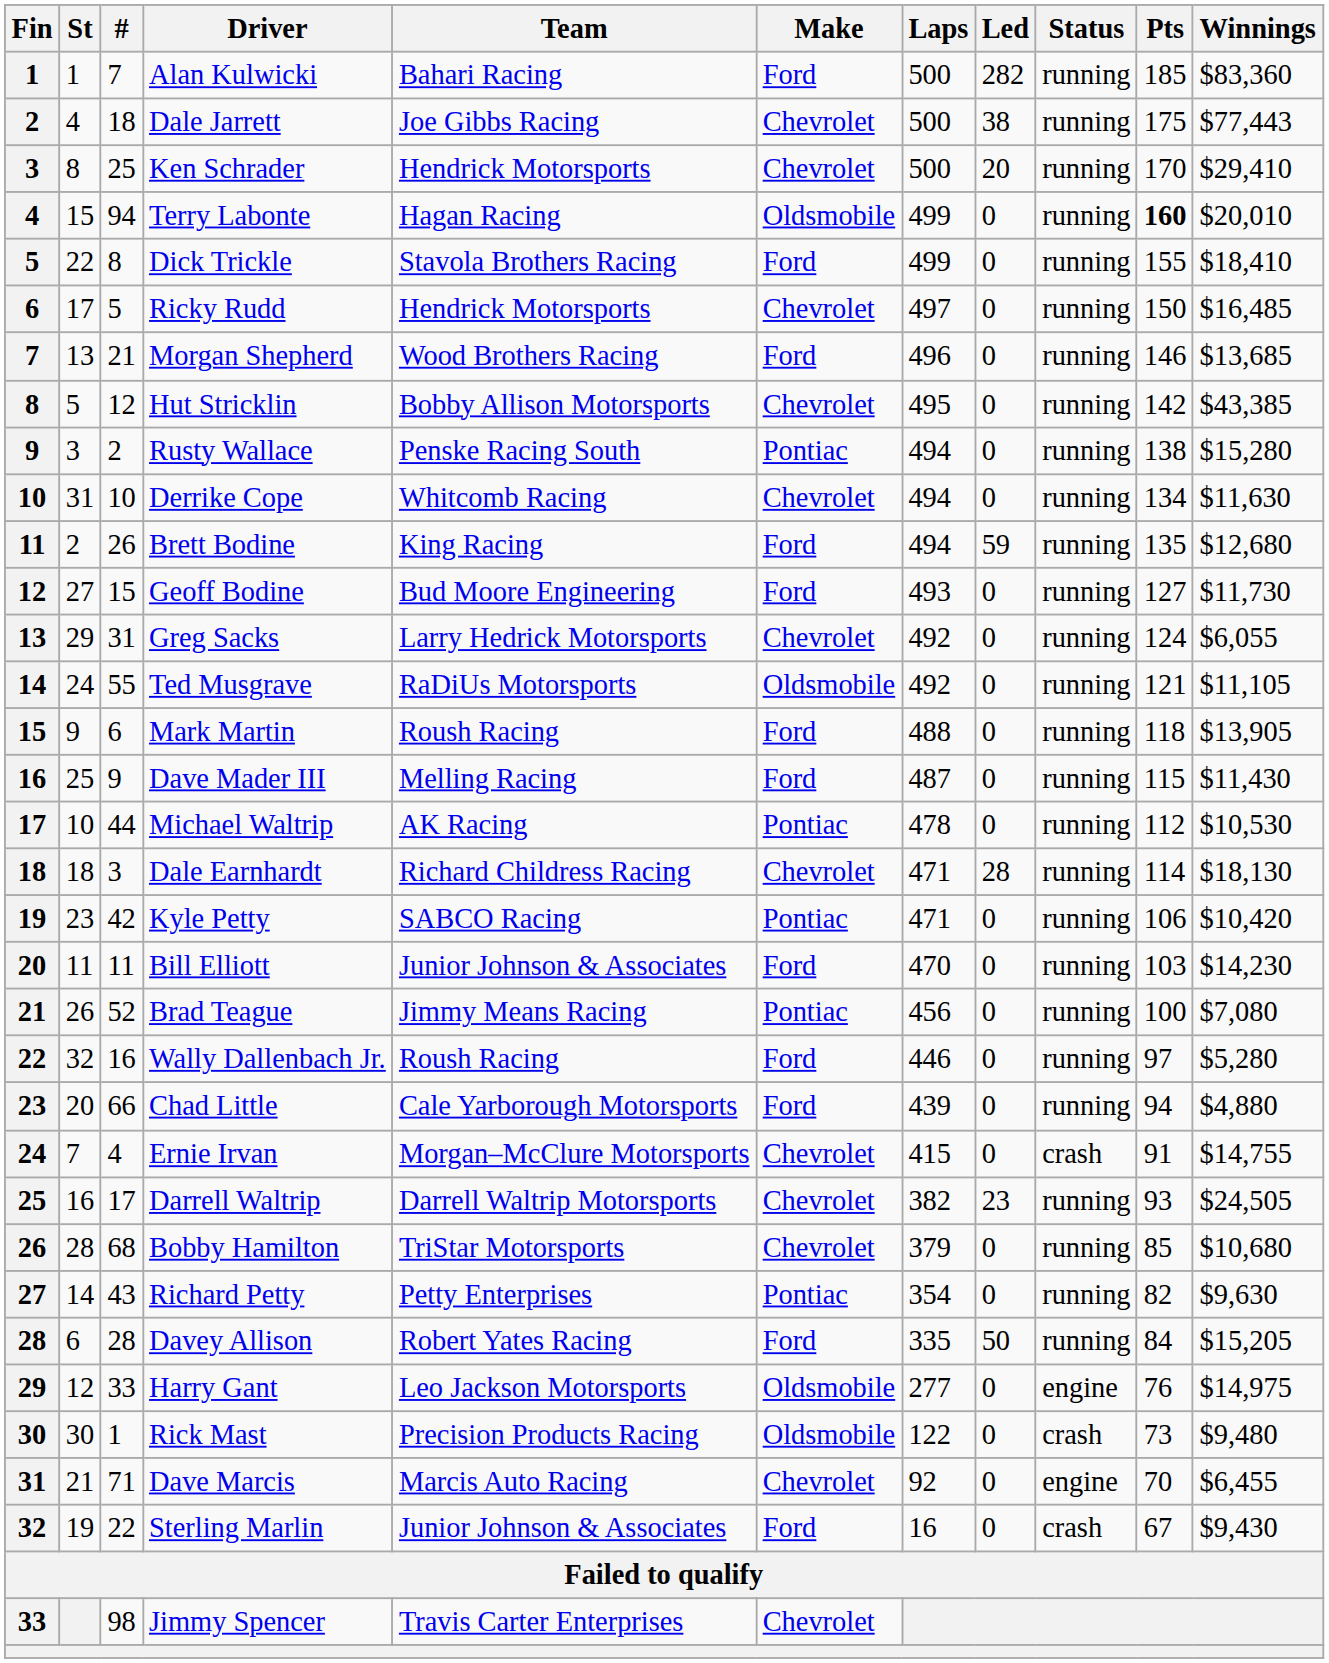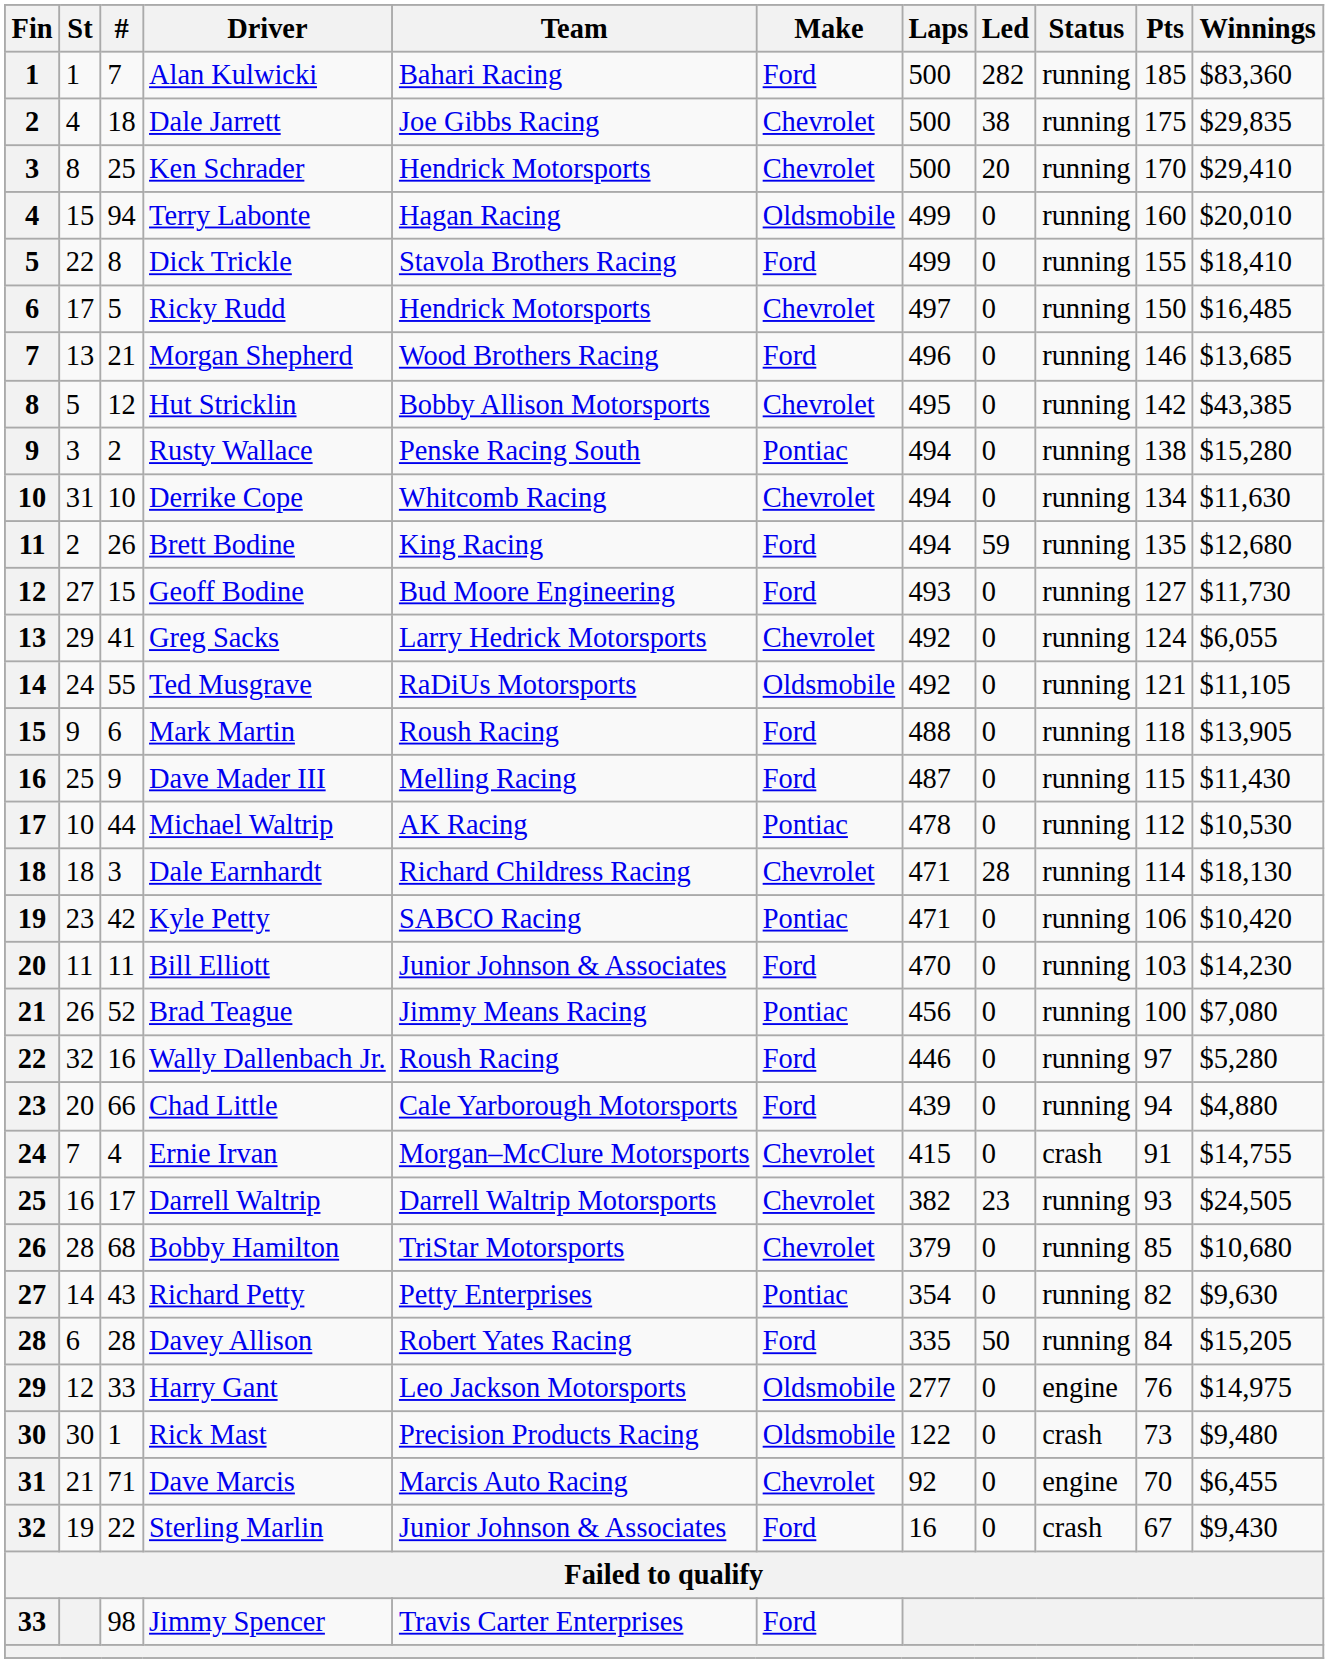 <table class="wikitable" style="font-size:95%">
 <tr>
 <th>Fin</th>
 <th>St</th>
 <th>#</th>
 <th>Driver</th>
 <th>Team</th>
 <th>Make</th>
 <th>Laps</th>
 <th>Led</th>
 <th>Status</th>
 <th>Pts</th>
 <th>Winnings</th>
 </tr>
 <tr>
 <th>1</th>
 <td>1</td>
 <td>7</td>
 <td><a href='#'>Alan Kulwicki</a></td>
 <td><a href='#'>Bahari Racing</a></td>
 <td><a href='#'>Ford</a></td>
 <td>500</td>
 <td>282</td>
 <td>running</td>
 <td>185</td>
 <td>$83,360</td>
 </tr>
 <tr>
 <th>2</th>
 <td>4</td>
 <td>18</td>
 <td><a href='#'>Dale Jarrett</a></td>
 <td><a href='#'>Joe Gibbs Racing</a></td>
 <td><a href='#'>Chevrolet</a></td>
 <td>500</td>
 <td>38</td>
 <td>running</td>
 <td>175</td>
-<td>$77,443</td>
+<td>$29,835</td>
 </tr>
 <tr>
 <th>3</th>
 <td>8</td>
 <td>25</td>
 <td><a href='#'>Ken Schrader</a></td>
 <td><a href='#'>Hendrick Motorsports</a></td>
 <td><a href='#'>Chevrolet</a></td>
 <td>500</td>
 <td>20</td>
 <td>running</td>
 <td>170</td>
 <td>$29,410</td>
 </tr>
 <tr>
 <th>4</th>
 <td>15</td>
 <td>94</td>
 <td><a href='#'>Terry Labonte</a></td>
 <td><a href='#'>Hagan Racing</a></td>
 <td><a href='#'>Oldsmobile</a></td>
 <td>499</td>
 <td>0</td>
 <td>running</td>
-<td><strong>160</strong></td>
+<td>160</td>
 <td>$20,010</td>
 </tr>
 <tr>
 <th>5</th>
 <td>22</td>
 <td>8</td>
 <td><a href='#'>Dick Trickle</a></td>
 <td><a href='#'>Stavola Brothers Racing</a></td>
 <td><a href='#'>Ford</a></td>
 <td>499</td>
 <td>0</td>
 <td>running</td>
 <td>155</td>
 <td>$18,410</td>
 </tr>
 <tr>
 <th>6</th>
 <td>17</td>
 <td>5</td>
 <td><a href='#'>Ricky Rudd</a></td>
 <td><a href='#'>Hendrick Motorsports</a></td>
 <td><a href='#'>Chevrolet</a></td>
 <td>497</td>
 <td>0</td>
 <td>running</td>
 <td>150</td>
 <td>$16,485</td>
 </tr>
 <tr>
 <th>7</th>
 <td>13</td>
 <td>21</td>
 <td><a href='#'>Morgan Shepherd</a></td>
 <td><a href='#'>Wood Brothers Racing</a></td>
 <td><a href='#'>Ford</a></td>
 <td>496</td>
 <td>0</td>
 <td>running</td>
 <td>146</td>
 <td>$13,685</td>
 </tr>
 <tr>
 <th>8</th>
 <td>5</td>
 <td>12</td>
 <td><a href='#'>Hut Stricklin</a></td>
 <td><a href='#'>Bobby Allison Motorsports</a></td>
 <td><a href='#'>Chevrolet</a></td>
 <td>495</td>
 <td>0</td>
 <td>running</td>
 <td>142</td>
 <td>$43,385</td>
 </tr>
 <tr>
 <th>9</th>
 <td>3</td>
 <td>2</td>
 <td><a href='#'>Rusty Wallace</a></td>
 <td><a href='#'>Penske Racing South</a></td>
 <td><a href='#'>Pontiac</a></td>
 <td>494</td>
 <td>0</td>
 <td>running</td>
 <td>138</td>
 <td>$15,280</td>
 </tr>
 <tr>
 <th>10</th>
 <td>31</td>
 <td>10</td>
 <td><a href='#'>Derrike Cope</a></td>
 <td><a href='#'>Whitcomb Racing</a></td>
 <td><a href='#'>Chevrolet</a></td>
 <td>494</td>
 <td>0</td>
 <td>running</td>
 <td>134</td>
 <td>$11,630</td>
 </tr>
 <tr>
 <th>11</th>
 <td>2</td>
 <td>26</td>
 <td><a href='#'>Brett Bodine</a></td>
 <td><a href='#'>King Racing</a></td>
 <td><a href='#'>Ford</a></td>
 <td>494</td>
 <td>59</td>
 <td>running</td>
 <td>135</td>
 <td>$12,680</td>
 </tr>
 <tr>
 <th>12</th>
 <td>27</td>
 <td>15</td>
 <td><a href='#'>Geoff Bodine</a></td>
 <td><a href='#'>Bud Moore Engineering</a></td>
 <td><a href='#'>Ford</a></td>
 <td>493</td>
 <td>0</td>
 <td>running</td>
 <td>127</td>
 <td>$11,730</td>
 </tr>
 <tr>
 <th>13</th>
 <td>29</td>
-<td>31</td>
+<td>41</td>
 <td><a href='#'>Greg Sacks</a></td>
 <td><a href='#'>Larry Hedrick Motorsports</a></td>
 <td><a href='#'>Chevrolet</a></td>
 <td>492</td>
 <td>0</td>
 <td>running</td>
 <td>124</td>
 <td>$6,055</td>
 </tr>
 <tr>
 <th>14</th>
 <td>24</td>
 <td>55</td>
 <td><a href='#'>Ted Musgrave</a></td>
 <td><a href='#'>RaDiUs Motorsports</a></td>
 <td><a href='#'>Oldsmobile</a></td>
 <td>492</td>
 <td>0</td>
 <td>running</td>
 <td>121</td>
 <td>$11,105</td>
 </tr>
 <tr>
 <th>15</th>
 <td>9</td>
 <td>6</td>
 <td><a href='#'>Mark Martin</a></td>
 <td><a href='#'>Roush Racing</a></td>
 <td><a href='#'>Ford</a></td>
 <td>488</td>
 <td>0</td>
 <td>running</td>
 <td>118</td>
 <td>$13,905</td>
 </tr>
 <tr>
 <th>16</th>
 <td>25</td>
 <td>9</td>
 <td><a href='#'>Dave Mader III</a></td>
 <td><a href='#'>Melling Racing</a></td>
 <td><a href='#'>Ford</a></td>
 <td>487</td>
 <td>0</td>
 <td>running</td>
 <td>115</td>
 <td>$11,430</td>
 </tr>
 <tr>
 <th>17</th>
 <td>10</td>
 <td>44</td>
 <td><a href='#'>Michael Waltrip</a></td>
 <td><a href='#'>AK Racing</a></td>
 <td><a href='#'>Pontiac</a></td>
 <td>478</td>
 <td>0</td>
 <td>running</td>
 <td>112</td>
 <td>$10,530</td>
 </tr>
 <tr>
 <th>18</th>
 <td>18</td>
 <td>3</td>
 <td><a href='#'>Dale Earnhardt</a></td>
 <td><a href='#'>Richard Childress Racing</a></td>
 <td><a href='#'>Chevrolet</a></td>
 <td>471</td>
 <td>28</td>
 <td>running</td>
 <td>114</td>
 <td>$18,130</td>
 </tr>
 <tr>
 <th>19</th>
 <td>23</td>
 <td>42</td>
 <td><a href='#'>Kyle Petty</a></td>
 <td><a href='#'>SABCO Racing</a></td>
 <td><a href='#'>Pontiac</a></td>
 <td>471</td>
 <td>0</td>
 <td>running</td>
 <td>106</td>
 <td>$10,420</td>
 </tr>
 <tr>
 <th>20</th>
 <td>11</td>
 <td>11</td>
 <td><a href='#'>Bill Elliott</a></td>
 <td><a href='#'>Junior Johnson & Associates</a></td>
 <td><a href='#'>Ford</a></td>
 <td>470</td>
 <td>0</td>
 <td>running</td>
 <td>103</td>
 <td>$14,230</td>
 </tr>
 <tr>
 <th>21</th>
 <td>26</td>
 <td>52</td>
 <td><a href='#'>Brad Teague</a></td>
 <td><a href='#'>Jimmy Means Racing</a></td>
 <td><a href='#'>Pontiac</a></td>
 <td>456</td>
 <td>0</td>
 <td>running</td>
 <td>100</td>
 <td>$7,080</td>
 </tr>
 <tr>
 <th>22</th>
 <td>32</td>
 <td>16</td>
 <td><a href='#'>Wally Dallenbach Jr.</a></td>
 <td><a href='#'>Roush Racing</a></td>
 <td><a href='#'>Ford</a></td>
 <td>446</td>
 <td>0</td>
 <td>running</td>
 <td>97</td>
 <td>$5,280</td>
 </tr>
 <tr>
 <th>23</th>
 <td>20</td>
 <td>66</td>
 <td><a href='#'>Chad Little</a></td>
 <td><a href='#'>Cale Yarborough Motorsports</a></td>
 <td><a href='#'>Ford</a></td>
 <td>439</td>
 <td>0</td>
 <td>running</td>
 <td>94</td>
 <td>$4,880</td>
 </tr>
 <tr>
 <th>24</th>
 <td>7</td>
 <td>4</td>
 <td><a href='#'>Ernie Irvan</a></td>
 <td><a href='#'>Morgan–McClure Motorsports</a></td>
 <td><a href='#'>Chevrolet</a></td>
 <td>415</td>
 <td>0</td>
 <td>crash</td>
 <td>91</td>
 <td>$14,755</td>
 </tr>
 <tr>
 <th>25</th>
 <td>16</td>
 <td>17</td>
 <td><a href='#'>Darrell Waltrip</a></td>
 <td><a href='#'>Darrell Waltrip Motorsports</a></td>
 <td><a href='#'>Chevrolet</a></td>
 <td>382</td>
 <td>23</td>
 <td>running</td>
 <td>93</td>
 <td>$24,505</td>
 </tr>
 <tr>
 <th>26</th>
 <td>28</td>
 <td>68</td>
 <td><a href='#'>Bobby Hamilton</a></td>
 <td><a href='#'>TriStar Motorsports</a></td>
 <td><a href='#'>Chevrolet</a></td>
 <td>379</td>
 <td>0</td>
 <td>running</td>
 <td>85</td>
 <td>$10,680</td>
 </tr>
 <tr>
 <th>27</th>
 <td>14</td>
 <td>43</td>
 <td><a href='#'>Richard Petty</a></td>
 <td><a href='#'>Petty Enterprises</a></td>
 <td><a href='#'>Pontiac</a></td>
 <td>354</td>
 <td>0</td>
 <td>running</td>
 <td>82</td>
 <td>$9,630</td>
 </tr>
 <tr>
 <th>28</th>
 <td>6</td>
 <td>28</td>
 <td><a href='#'>Davey Allison</a></td>
 <td><a href='#'>Robert Yates Racing</a></td>
 <td><a href='#'>Ford</a></td>
 <td>335</td>
 <td>50</td>
 <td>running</td>
 <td>84</td>
 <td>$15,205</td>
 </tr>
 <tr>
 <th>29</th>
 <td>12</td>
 <td>33</td>
 <td><a href='#'>Harry Gant</a></td>
 <td><a href='#'>Leo Jackson Motorsports</a></td>
 <td><a href='#'>Oldsmobile</a></td>
 <td>277</td>
 <td>0</td>
 <td>engine</td>
 <td>76</td>
 <td>$14,975</td>
 </tr>
 <tr>
 <th>30</th>
 <td>30</td>
 <td>1</td>
 <td><a href='#'>Rick Mast</a></td>
 <td><a href='#'>Precision Products Racing</a></td>
 <td><a href='#'>Oldsmobile</a></td>
 <td>122</td>
 <td>0</td>
 <td>crash</td>
 <td>73</td>
 <td>$9,480</td>
 </tr>
 <tr>
 <th>31</th>
 <td>21</td>
 <td>71</td>
 <td><a href='#'>Dave Marcis</a></td>
 <td><a href='#'>Marcis Auto Racing</a></td>
 <td><a href='#'>Chevrolet</a></td>
 <td>92</td>
 <td>0</td>
 <td>engine</td>
 <td>70</td>
 <td>$6,455</td>
 </tr>
 <tr>
 <th>32</th>
 <td>19</td>
 <td>22</td>
 <td><a href='#'>Sterling Marlin</a></td>
 <td><a href='#'>Junior Johnson & Associates</a></td>
 <td><a href='#'>Ford</a></td>
 <td>16</td>
 <td>0</td>
 <td>crash</td>
 <td>67</td>
 <td>$9,430</td>
 </tr>
 <tr>
 <th colspan="11">Failed to qualify</th>
 </tr>
 <tr>
 <th>33</th>
 <th></th>
 <td>98</td>
 <td><a href='#'>Jimmy Spencer</a></td>
 <td><a href='#'>Travis Carter Enterprises</a></td>
-<td><a href='#'>Chevrolet</a></td>
+<td><a href='#'>Ford</a></td>
 <th colspan="5"></th>
 </tr>
 <tr>
 <th colspan="11"></th>
 </tr>
 </table>
